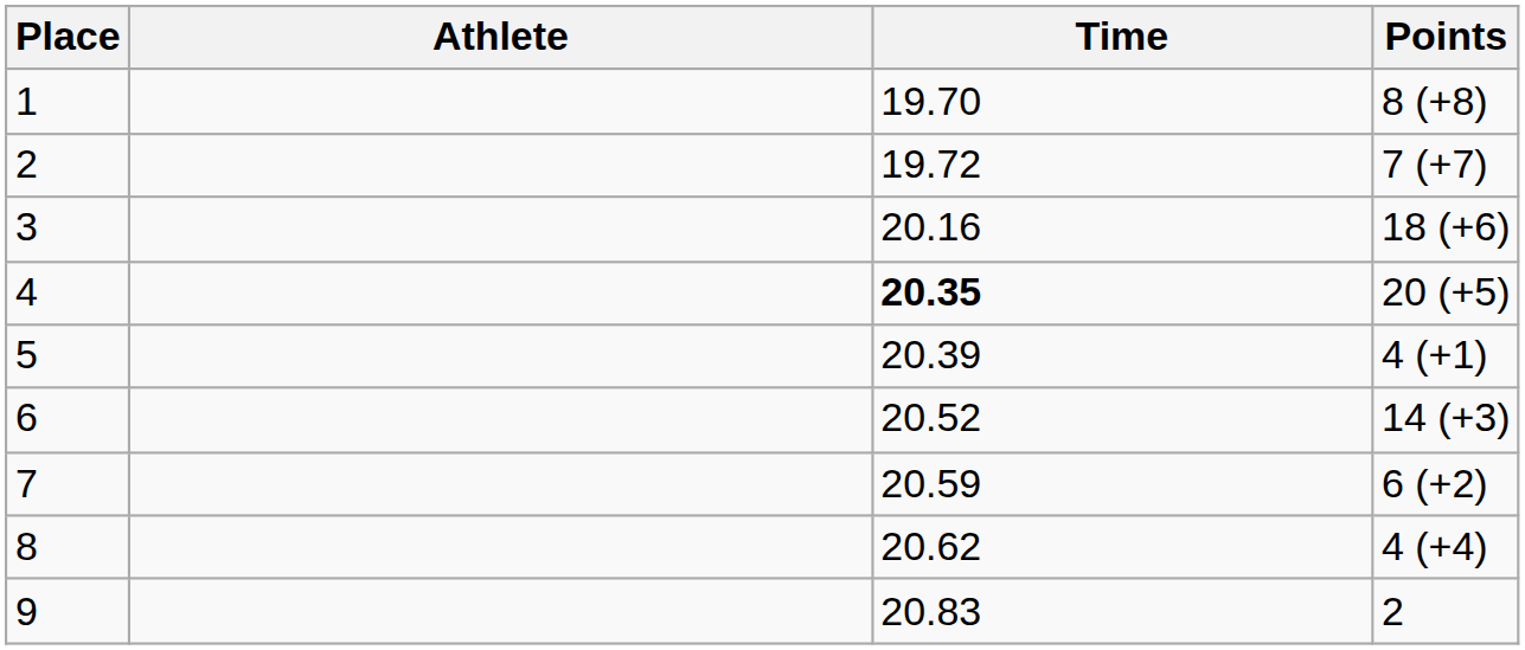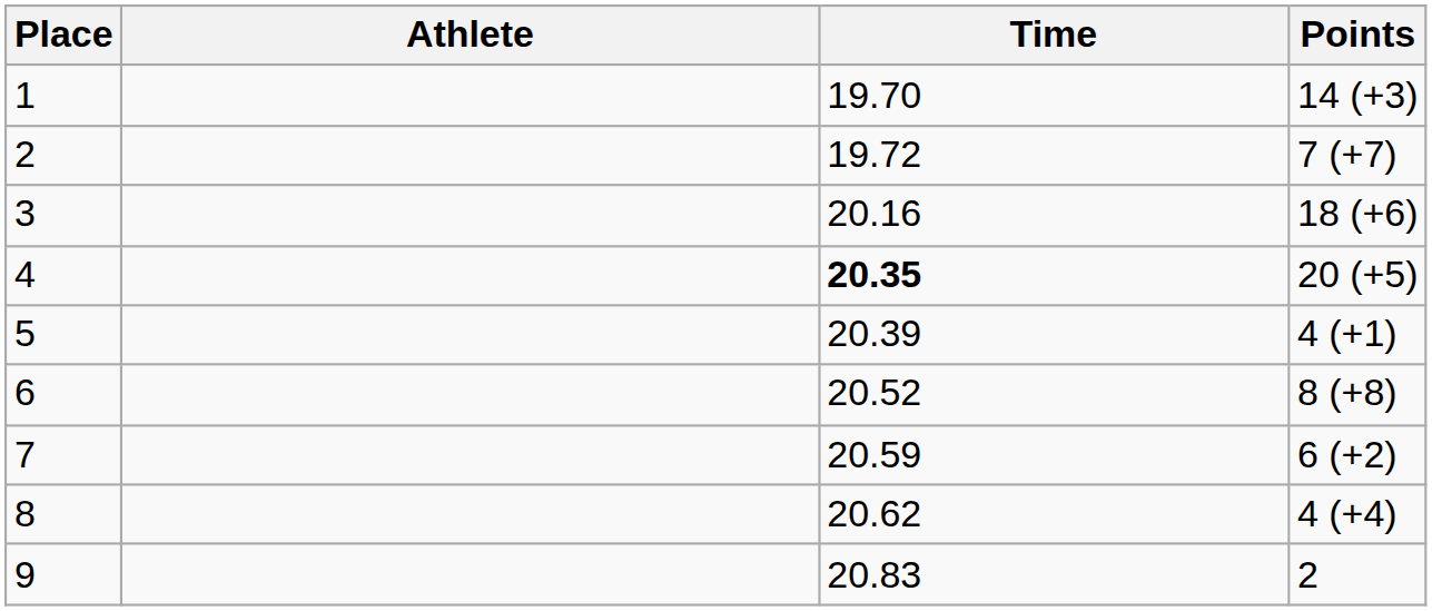 <table class="wikitable sortable">
 <tr>
 <th>Place</th>
 <th style="width:18em">Athlete</th>
 <th style="width:12em">Time</th>
 <th>Points</th>
 </tr>
 <tr>
 <td>1</td>
 <td></td>
 <td>19.70   </td>
-<td>8 (+8)</td>
+<td>14 (+3)</td>
 </tr>
 <tr>
 <td>2</td>
 <td></td>
 <td>19.72</td>
 <td>7 (+7)</td>
 </tr>
 <tr>
 <td>3</td>
 <td></td>
 <td>20.16</td>
 <td>18 (+6)</td>
 </tr>
 <tr>
 <td>4</td>
 <td></td>
 <td><strong>20.35</strong></td>
 <td>20 (+5)</td>
 </tr>
 <tr>
 <td>5</td>
 <td></td>
 <td>20.39</td>
 <td>4 (+1)</td>
 </tr>
 <tr>
 <td>6</td>
 <td></td>
 <td>20.52</td>
-<td>14 (+3)</td>
+<td>8 (+8)</td>
 </tr>
 <tr>
 <td>7</td>
 <td></td>
 <td>20.59</td>
 <td>6 (+2)</td>
 </tr>
 <tr>
 <td>8</td>
 <td></td>
 <td>20.62</td>
 <td>4 (+4)</td>
 </tr>
 <tr>
 <td>9</td>
 <td></td>
 <td>20.83</td>
 <td>2</td>
 </tr>
 </table>
